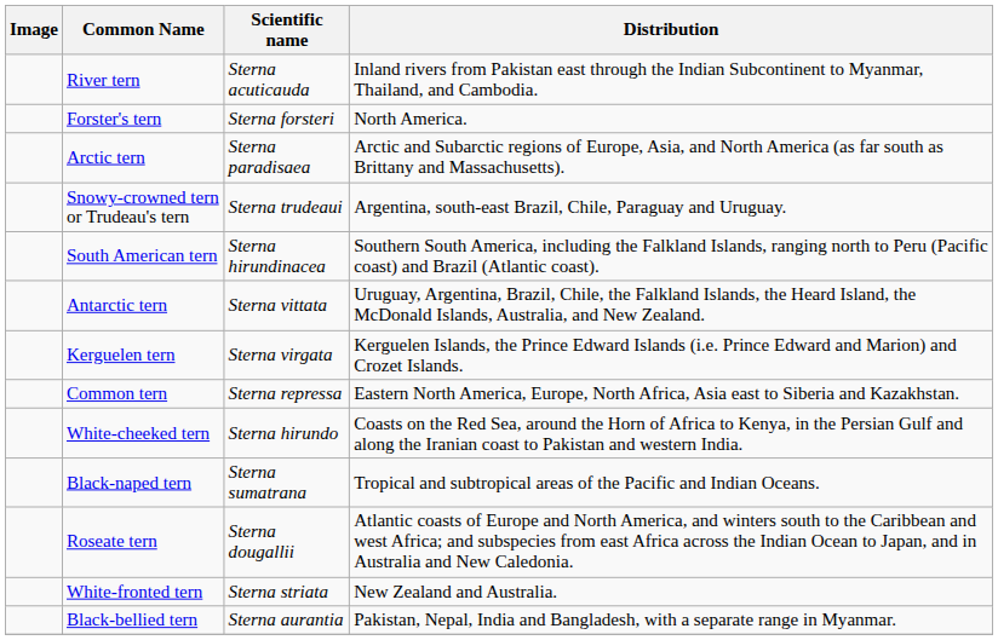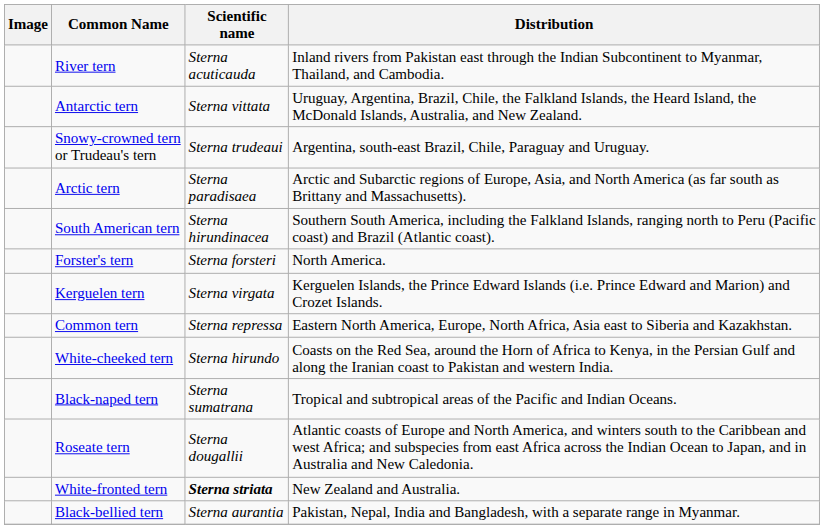 <table class="wikitable">
 <tr>
 <th>Image</th>
 <th>Common Name</th>
 <th>Scientific name</th>
 <th>Distribution</th>
 </tr>
 <tr>
 <td></td>
 <td><a href='#'>River tern</a></td>
 <td><em>Sterna acuticauda</em></td>
 <td>Inland rivers from Pakistan east through the Indian Subcontinent to Myanmar, Thailand, and Cambodia.</td>
 </tr>
 <tr>
 <td></td>
-<td><a href='#'>Forster's tern</a></td>
-<td><em>Sterna forsteri</em></td>
-<td>North America.</td>
+<td><a href='#'>Antarctic tern</a></td>
+<td><em>Sterna vittata</em></td>
+<td>Uruguay, Argentina, Brazil, Chile, the Falkland Islands, the Heard Island, the McDonald Islands, Australia, and New Zealand.</td>
+</tr>
+<tr>
+<td></td>
+<td><a href='#'>Snowy-crowned tern</a> or Trudeau's tern</td>
+<td><em>Sterna trudeaui</em></td>
+<td>Argentina, south-east Brazil, Chile, Paraguay and Uruguay.</td>
 </tr>
 <tr>
 <td></td>
 <td><a href='#'>Arctic tern</a></td>
 <td><em>Sterna paradisaea</em></td>
 <td>Arctic and Subarctic regions of Europe, Asia, and North America (as far south as Brittany and Massachusetts).</td>
 </tr>
 <tr>
 <td></td>
-<td><a href='#'>Snowy-crowned tern</a> or Trudeau's tern</td>
-<td><em>Sterna trudeaui</em></td>
-<td>Argentina, south-east Brazil, Chile, Paraguay and Uruguay.</td>
-</tr>
-<tr>
-<td></td>
 <td><a href='#'>South American tern</a></td>
 <td><em>Sterna hirundinacea</em></td>
 <td>Southern South America, including the Falkland Islands, ranging north to Peru (Pacific coast) and Brazil (Atlantic coast).</td>
 </tr>
 <tr>
 <td></td>
-<td><a href='#'>Antarctic tern</a></td>
-<td><em>Sterna vittata</em></td>
-<td>Uruguay, Argentina, Brazil, Chile, the Falkland Islands, the Heard Island, the McDonald Islands, Australia, and New Zealand.</td>
+<td><a href='#'>Forster's tern</a></td>
+<td><em>Sterna forsteri</em></td>
+<td>North America.</td>
 </tr>
 <tr>
 <td></td>
 <td><a href='#'>Kerguelen tern</a></td>
 <td><em>Sterna virgata</em></td>
 <td>Kerguelen Islands, the Prince Edward Islands (i.e. Prince Edward and Marion) and Crozet Islands.</td>
 </tr>
 <tr>
 <td></td>
 <td><a href='#'>Common tern</a></td>
 <td><em>Sterna repressa</em></td>
 <td>Eastern North America, Europe, North Africa, Asia east to Siberia and Kazakhstan.</td>
 </tr>
 <tr>
 <td></td>
 <td><a href='#'>White-cheeked tern</a></td>
 <td><em>Sterna hirundo</em></td>
 <td>Coasts on the Red Sea, around the Horn of Africa to Kenya, in the Persian Gulf and along the Iranian coast to Pakistan and western India.</td>
 </tr>
 <tr>
 <td></td>
 <td><a href='#'>Black-naped tern</a></td>
 <td><em>Sterna sumatrana</em></td>
 <td>Tropical and subtropical areas of the Pacific and Indian Oceans.</td>
 </tr>
 <tr>
 <td></td>
 <td><a href='#'>Roseate tern</a></td>
 <td><em>Sterna dougallii</em></td>
 <td>Atlantic coasts of Europe and North America, and winters south to the Caribbean and west Africa; and subspecies from east Africa across the Indian Ocean to Japan, and in Australia and New Caledonia.</td>
 </tr>
 <tr>
 <td></td>
 <td><a href='#'>White-fronted tern</a></td>
-<td><em>Sterna striata</em></td>
+<td><strong><em>Sterna striata</em></strong></td>
 <td>New Zealand and Australia.</td>
 </tr>
 <tr>
 <td></td>
 <td><a href='#'>Black-bellied tern</a></td>
 <td><em>Sterna aurantia</em></td>
 <td>Pakistan, Nepal, India and Bangladesh, with a separate range in Myanmar.</td>
 </tr>
 <tr>
 </tr>
 </table>
